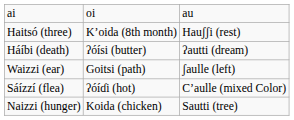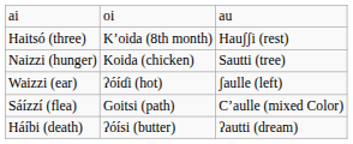 <table class="wikitable">
 <tr>
 <td>ai</td>
 <td>oi</td>
 <td>au</td>
 </tr>
 <tr>
 <td>Haitsó (three)</td>
 <td>K’oida (8th month)</td>
 <td>Hauʃʃi  (rest)</td>
 </tr>
 <tr>
+<td>Naizzi (hunger)</td>
+<td>Koida (chicken)</td>
+<td>Sautti (tree)</td>
+</tr>
+<tr>
+<td>Waizzi (ear)</td>
+<td>ʔóíɗi (hot)</td>
+<td>ʃaulle  (left)</td>
+</tr>
+<tr>
+<td>Sáízzí (flea)</td>
+<td>Goitsi (path)</td>
+<td>C’aulle (mixed Color)</td>
+</tr>
+<tr>
 <td>Háíbi (death)</td>
 <td>ʔóísi (butter)</td>
 <td>ʔautti (dream)</td>
 </tr>
-<tr>
-<td>Waizzi (ear)</td>
-<td>Goitsi (path)</td>
-<td>ʃaulle  (left)</td>
-</tr>
-<tr>
-<td>Sáízzí (flea)</td>
-<td>ʔóíɗi (hot)</td>
-<td>C’aulle (mixed Color)</td>
-</tr>
-<tr>
-<td>Naizzi (hunger)</td>
-<td>Koida (chicken)</td>
-<td>Sautti (tree)</td>
-</tr>
 </table>
